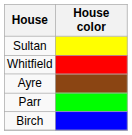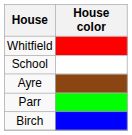 <table class="wikitable" align="center" cellspacing="4">
 <tr>
 <th>House</th>
 <th colspan="1" width="90px">House color</th>
 </tr>
 <tr align="center">
-<td>Sultan</td>
-<td style="background:yellow"></td>
+<td>Whitfield</td>
+<td style="background:red"></td>
 </tr>
 <tr align="center">
-<td>Whitfield</td>
-<td style="background:red"></td>
+<td>School</td>
+<td style="background:white"></td>
 </tr>
 <tr align="center">
 <td>Ayre</td>
 <td style="background:SaddleBrown"></td>
 </tr>
 <tr align="center">
 <td>Parr</td>
 <td style="background:Lime"></td>
 </tr>
 <tr align="center">
 <td>Birch</td>
 <td style="background:blue"></td>
 </tr>
 <tr align="center">
 </tr>
 </table>
